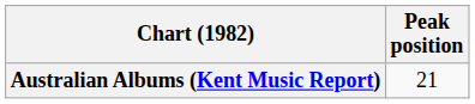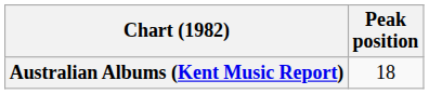 <table class="wikitable sortable plainrowheaders">
 <tr>
 <th scope="col">Chart (1982)</th>
 <th scope="col">Peak<br>position</th>
 </tr>
 <tr>
 <th scope="row">Australian Albums (<a href='#'>Kent Music Report</a>)</th>
-<td style="text-align:center;">21</td>
+<td style="text-align:center;">18</td>
 </tr>
 </table>
